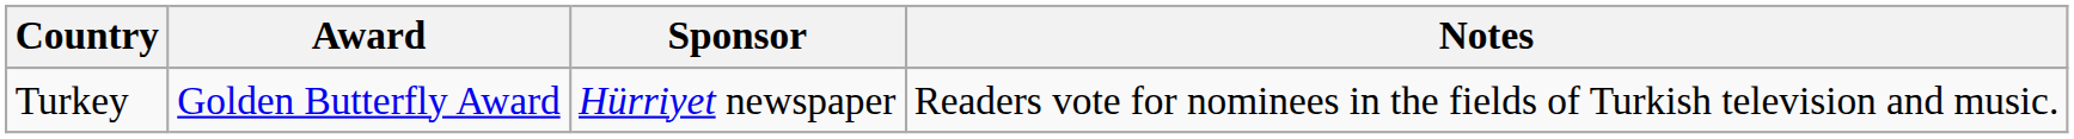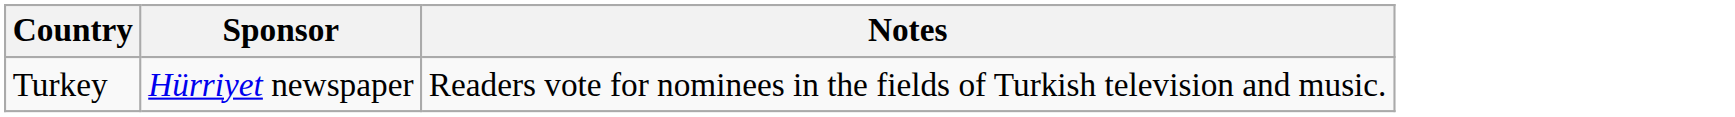 <table class="wikitable sortable">
 <tr>
 <th>Country</th>
-<th>Award</th>
 <th>Sponsor</th>
 <th>Notes</th>
 </tr>
 <tr>
 <td>Turkey</td>
-<td><a href='#'>Golden Butterfly Award</a></td>
 <td><em><a href='#'>Hürriyet</a></em> newspaper</td>
 <td>Readers vote for nominees in the fields of Turkish television and music.</td>
 </tr>
 </table>
